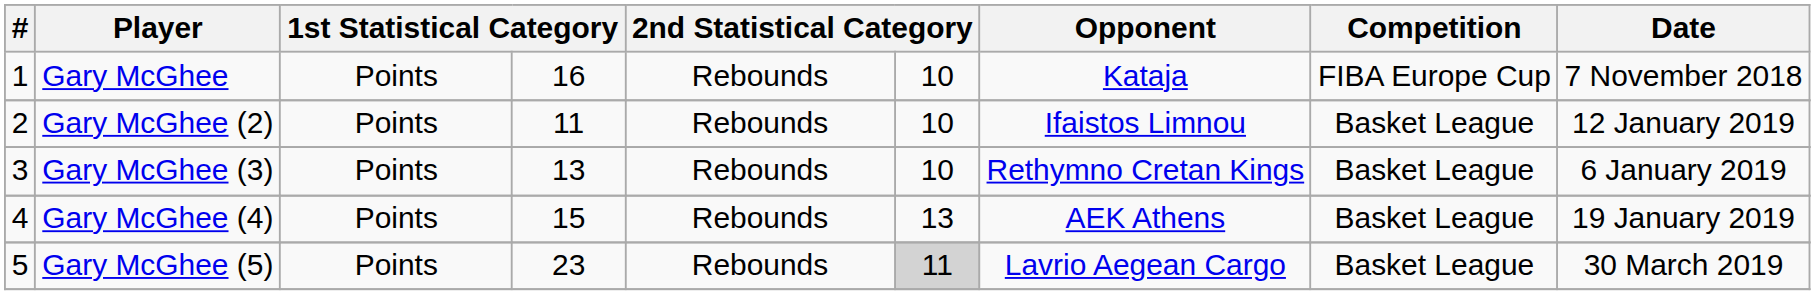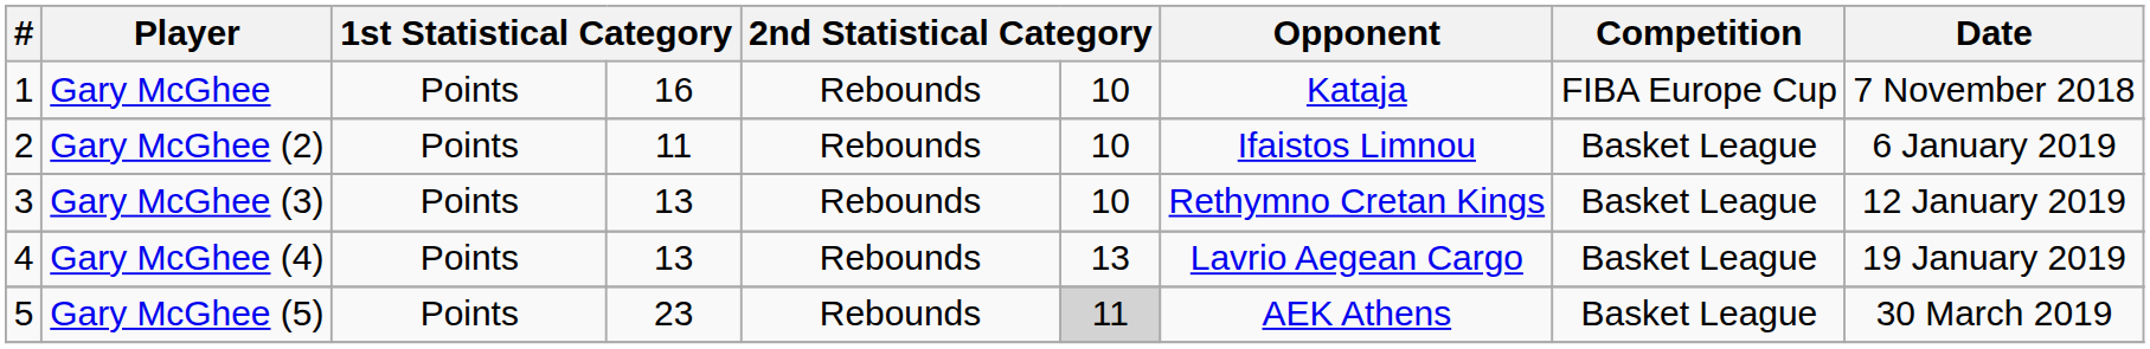 <table class="wikitable" style="text-align: center;">
 <tr>
 <th>#</th>
 <th>Player</th>
 <th colspan=2>1st Statistical Category</th>
 <th colspan=2>2nd Statistical Category</th>
 <th>Opponent</th>
 <th>Competition</th>
 <th>Date</th>
 </tr>
 <tr>
 <td>1</td>
 <td align="left"> <a href='#'>Gary McGhee</a></td>
 <td>Points</td>
 <td>16</td>
 <td>Rebounds</td>
 <td>10</td>
 <td><a href='#'>Kataja</a></td>
 <td>FIBA Europe Cup</td>
 <td>7 November 2018</td>
 </tr>
 <tr>
 </tr>
 <tr>
 <td>2</td>
 <td align="left"> <a href='#'>Gary McGhee</a> (2)</td>
 <td>Points</td>
 <td>11</td>
 <td>Rebounds</td>
 <td>10</td>
 <td><a href='#'>Ifaistos Limnou</a></td>
 <td>Basket League</td>
-<td>12 January 2019</td>
+<td>6 January 2019</td>
 </tr>
 <tr>
 </tr>
 <tr>
 <td>3</td>
 <td align="left"> <a href='#'>Gary McGhee</a> (3)</td>
 <td>Points</td>
 <td>13</td>
 <td>Rebounds</td>
 <td>10</td>
 <td><a href='#'>Rethymno Cretan Kings</a></td>
 <td>Basket League</td>
-<td>6 January 2019</td>
+<td>12 January 2019</td>
 </tr>
 <tr>
 </tr>
 <tr>
 <td>4</td>
 <td align="left"> <a href='#'>Gary McGhee</a> (4)</td>
 <td>Points</td>
-<td>15</td>
+<td>13</td>
 <td>Rebounds</td>
 <td>13</td>
-<td><a href='#'>AEK Athens</a></td>
+<td><a href='#'>Lavrio Aegean Cargo</a></td>
 <td>Basket League</td>
 <td>19 January 2019</td>
 </tr>
 <tr>
 </tr>
 <tr>
 <td>5</td>
 <td align="left"> <a href='#'>Gary McGhee</a> (5)</td>
 <td>Points</td>
 <td>23</td>
 <td>Rebounds</td>
 <td style="background: lightgrey;">11</td>
-<td><a href='#'>Lavrio Aegean Cargo</a></td>
+<td><a href='#'>AEK Athens</a></td>
 <td>Basket League</td>
 <td>30 March 2019</td>
 </tr>
 <tr>
 </tr>
 </table>
